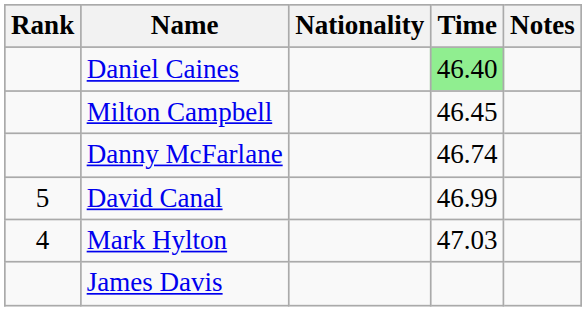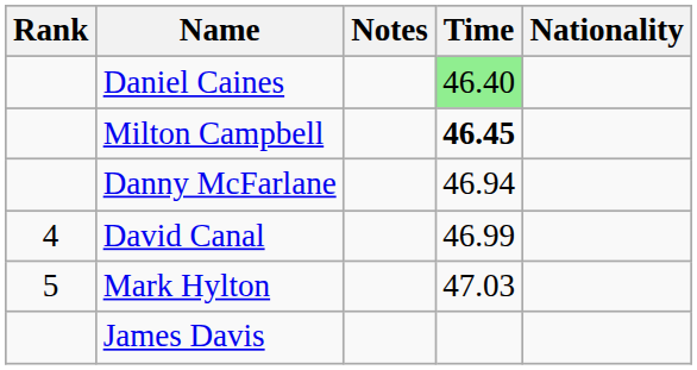 <table class="wikitable sortable" style="text-align:center">
 <tr>
 <th>Rank</th>
 <th>Name</th>
+<th>Notes</th>
+<th>Time</th>
 <th>Nationality</th>
-<th>Time</th>
-<th>Notes</th>
 </tr>
 <tr>
 <td></td>
 <td align="left"><a href='#'>Daniel Caines</a></td>
+<td></td>
+<td style="background: lightgreen;">46.40</td>
 <td align=left></td>
-<td style="background: lightgreen;">46.40</td>
-<td></td>
 </tr>
 <tr>
 <td></td>
 <td align="left"><a href='#'>Milton Campbell</a></td>
+<td></td>
+<td><strong>46.45</strong></td>
 <td align=left></td>
-<td>46.45</td>
-<td></td>
 </tr>
 <tr>
 <td></td>
 <td align="left"><a href='#'>Danny McFarlane</a></td>
+<td></td>
+<td>46.94</td>
 <td align=left></td>
-<td>46.74</td>
+</tr>
+<tr>
+<td>4</td>
+<td align="left"><a href='#'>David Canal</a></td>
 <td></td>
+<td>46.99</td>
+<td align=left></td>
 </tr>
 <tr>
 <td>5</td>
-<td align="left"><a href='#'>David Canal</a></td>
+<td align="left"><a href='#'>Mark Hylton</a></td>
+<td></td>
+<td>47.03</td>
 <td align=left></td>
-<td>46.99</td>
-<td></td>
-</tr>
-<tr>
-<td>4</td>
-<td align="left"><a href='#'>Mark Hylton</a></td>
-<td align=left></td>
-<td>47.03</td>
-<td></td>
 </tr>
 <tr>
 <td></td>
 <td align="left"><a href='#'>James Davis</a></td>
-<td align=left></td>
 <td></td>
 <td></td>
+<td align=left></td>
 </tr>
 </table>
